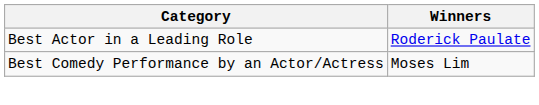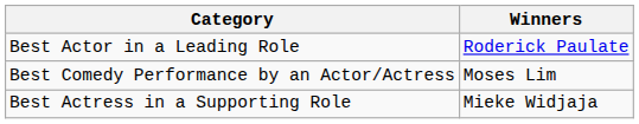 <table class="wikitable">
 <tr>
 <th>Category</th>
 <th>Winners</th>
 </tr>
 <tr>
 <td>Best Actor in a Leading Role</td>
 <td><a href='#'>Roderick Paulate</a></td>
 </tr>
 <tr>
 <td>Best Comedy Performance by an Actor/Actress</td>
 <td>Moses Lim</td>
 </tr>
+<tr>
+<td>Best Actress in a Supporting Role</td>
+<td>Mieke Widjaja</td>
+</tr>
 </table>
